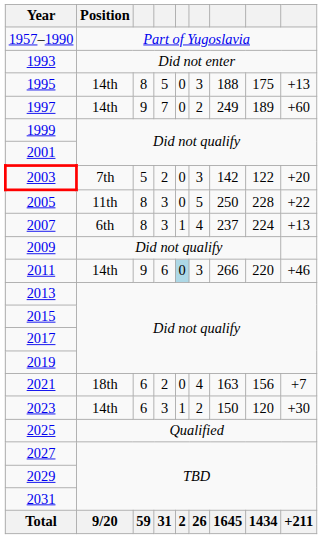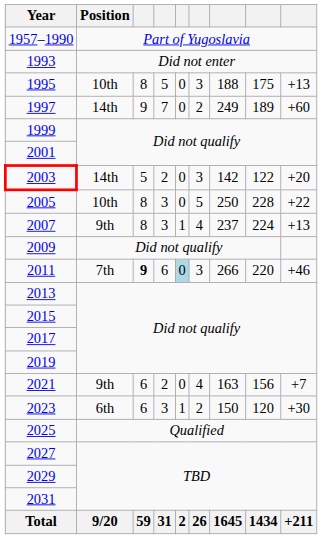 <table class="wikitable" style="text-align: center;">
 <tr>
 <th>Year</th>
 <th>Position</th>
 <th></th>
 <th></th>
 <th></th>
 <th></th>
 <th></th>
 <th></th>
 <th></th>
 </tr>
 <tr>
 <td><a href='#'>1957</a>–<a href='#'>1990</a></td>
 <td colspan="8"><em><a href='#'>Part of Yugoslavia</a></em></td>
 </tr>
 <tr>
 <td> <a href='#'>1993</a></td>
 <td colspan="8"><em>Did not enter</em></td>
 </tr>
 <tr>
 <td> <a href='#'>1995</a></td>
-<td>14th</td>
+<td>10th</td>
 <td>8</td>
 <td>5</td>
 <td>0</td>
 <td>3</td>
 <td>188</td>
 <td>175</td>
 <td>+13</td>
 </tr>
 <tr>
 <td> <a href='#'>1997</a></td>
 <td>14th</td>
 <td>9</td>
 <td>7</td>
 <td>0</td>
 <td>2</td>
 <td>249</td>
 <td>189</td>
 <td>+60</td>
 </tr>
 <tr>
 <td> <a href='#'>1999</a></td>
 <td colspan=8 rowspan=2><em>Did not qualify</em></td>
 </tr>
 <tr>
 <td> <a href='#'>2001</a></td>
 </tr>
 <tr>
 <td style="border: 3px solid red"> <a href='#'>2003</a></td>
-<td>7th</td>
+<td>14th</td>
 <td>5</td>
 <td>2</td>
 <td>0</td>
 <td>3</td>
 <td>142</td>
 <td>122</td>
 <td>+20</td>
 </tr>
 <tr>
 <td> <a href='#'>2005</a></td>
-<td>11th</td>
+<td>10th</td>
 <td>8</td>
 <td>3</td>
 <td>0</td>
 <td>5</td>
 <td>250</td>
 <td>228</td>
 <td>+22</td>
 </tr>
 <tr>
 <td> <a href='#'>2007</a></td>
-<td>6th</td>
+<td>9th</td>
 <td>8</td>
 <td>3</td>
 <td>1</td>
 <td>4</td>
 <td>237</td>
 <td>224</td>
 <td>+13</td>
 </tr>
 <tr>
 <td> <a href='#'>2009</a></td>
 <td colspan=7><em>Did not qualify</em></td>
 </tr>
 <tr>
 <td> <a href='#'>2011</a></td>
-<td>14th</td>
-<td>9</td>
+<td>7th</td>
+<td><strong>9</strong></td>
 <td>6</td>
 <td style="background: lightblue;">0</td>
 <td>3</td>
 <td>266</td>
 <td>220</td>
 <td>+46</td>
 </tr>
 <tr>
 <td> <a href='#'>2013</a></td>
 <td colspan=8 rowspan=4><em>Did not qualify</em></td>
 </tr>
 <tr>
 <td> <a href='#'>2015</a></td>
 </tr>
 <tr>
 <td> <a href='#'>2017</a></td>
 </tr>
 <tr>
 <td> <a href='#'>2019</a></td>
 </tr>
 <tr>
 <td> <a href='#'>2021</a></td>
-<td>18th</td>
+<td>9th</td>
 <td>6</td>
 <td>2</td>
 <td>0</td>
 <td>4</td>
 <td>163</td>
 <td>156</td>
 <td>+7</td>
 </tr>
 <tr>
 <td> <a href='#'>2023</a></td>
-<td>14th</td>
+<td>6th</td>
 <td>6</td>
 <td>3</td>
 <td>1</td>
 <td>2</td>
 <td>150</td>
 <td>120</td>
 <td>+30</td>
 </tr>
 <tr>
 <td> <a href='#'>2025</a></td>
 <td colspan=8><em>Qualified</em></td>
 </tr>
 <tr>
 <td> <a href='#'>2027</a></td>
 <td colspan=8 rowspan=3><em>TBD</em></td>
 </tr>
 <tr>
 <td> <a href='#'>2029</a></td>
 </tr>
 <tr>
 <td> <a href='#'>2031</a></td>
 </tr>
 <tr>
 <th>Total</th>
 <th>9/20</th>
 <th>59</th>
 <th>31</th>
 <th>2</th>
 <th>26</th>
 <th>1645</th>
 <th>1434</th>
 <th>+211</th>
 </tr>
 </table>
